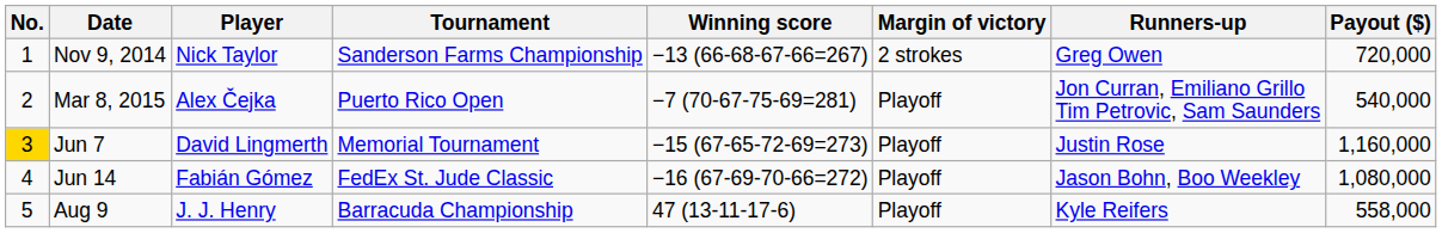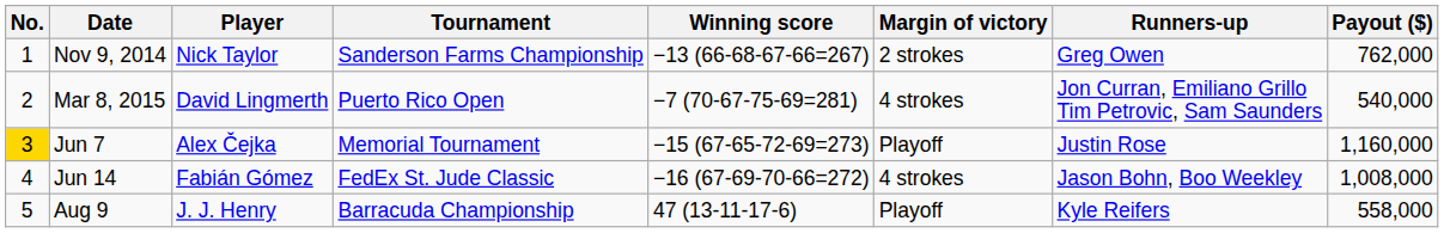 <table class="wikitable" style="font-size:95%;">
 <tr>
 <th>No.</th>
 <th>Date</th>
 <th>Player</th>
 <th>Tournament</th>
 <th>Winning score</th>
 <th>Margin of victory</th>
 <th>Runners-up</th>
 <th>Payout ($)</th>
 </tr>
 <tr>
 <td align=center>1</td>
 <td>Nov 9, 2014</td>
 <td> <a href='#'>Nick Taylor</a></td>
 <td><a href='#'>Sanderson Farms Championship</a></td>
 <td>−13 (66-68-67-66=267)</td>
 <td>2 strokes</td>
 <td> <a href='#'>Greg Owen</a></td>
-<td align=right>720,000</td>
+<td align=right>762,000</td>
 </tr>
 <tr>
 <td align=center>2</td>
 <td>Mar 8, 2015</td>
-<td> <a href='#'>Alex Čejka</a></td>
+<td> <a href='#'>David Lingmerth</a></td>
 <td><a href='#'>Puerto Rico Open</a></td>
 <td>−7 (70-67-75-69=281)</td>
-<td>Playoff</td>
+<td>4 strokes</td>
 <td> <a href='#'>Jon Curran</a>,  <a href='#'>Emiliano Grillo</a><br> <a href='#'>Tim Petrovic</a>,  <a href='#'>Sam Saunders</a></td>
 <td align=right>540,000</td>
 </tr>
 <tr>
 <td align=center style="background: gold;">3</td>
 <td>Jun 7</td>
-<td> <a href='#'>David Lingmerth</a></td>
+<td> <a href='#'>Alex Čejka</a></td>
 <td><a href='#'>Memorial Tournament</a></td>
 <td>−15 (67-65-72-69=273)</td>
 <td>Playoff</td>
 <td> <a href='#'>Justin Rose</a></td>
 <td align=right>1,160,000</td>
 </tr>
 <tr>
 <td align=center>4</td>
 <td>Jun 14</td>
 <td> <a href='#'>Fabián Gómez</a></td>
 <td><a href='#'>FedEx St. Jude Classic</a></td>
 <td>−16 (67-69-70-66=272)</td>
-<td>Playoff</td>
+<td>4 strokes</td>
 <td> <a href='#'>Jason Bohn</a>,  <a href='#'>Boo Weekley</a></td>
-<td align=right>1,080,000</td>
+<td align=right>1,008,000</td>
 </tr>
 <tr>
 <td align=center>5</td>
 <td>Aug 9</td>
 <td> <a href='#'>J. J. Henry</a></td>
 <td><a href='#'>Barracuda Championship</a></td>
 <td>47 (13-11-17-6)</td>
 <td>Playoff</td>
 <td> <a href='#'>Kyle Reifers</a></td>
 <td align=right>558,000</td>
 </tr>
 </table>
